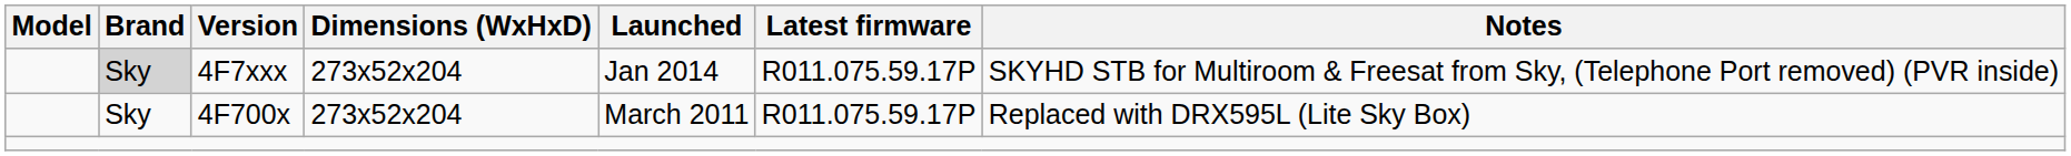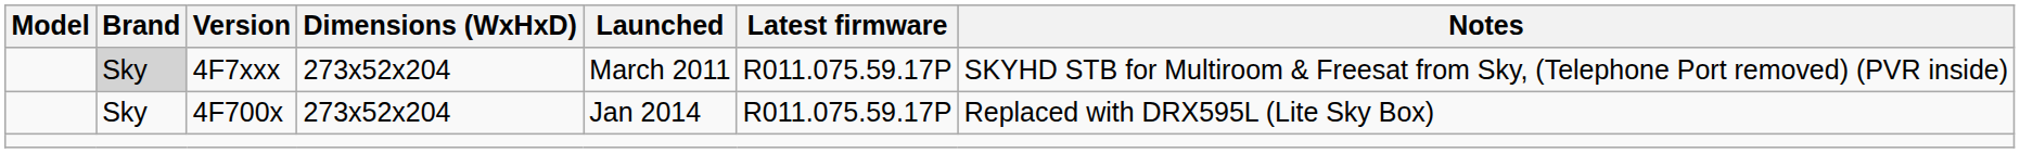 <table class="wikitable sortable">
 <tr>
 <th>Model</th>
 <th>Brand</th>
 <th>Version</th>
 <th>Dimensions (WxHxD)</th>
 <th>Launched</th>
 <th>Latest firmware</th>
 <th>Notes</th>
 </tr>
 <tr>
 <td></td>
 <td style="background: lightgrey;">Sky</td>
 <td>4F7xxx</td>
 <td>273x52x204</td>
-<td>Jan 2014</td>
+<td>March 2011</td>
 <td>R011.075.59.17P</td>
 <td>SKYHD STB for Multiroom & Freesat from Sky, (Telephone Port removed) (PVR inside)</td>
 </tr>
 <tr>
 <td></td>
 <td>Sky</td>
 <td>4F700x</td>
 <td>273x52x204</td>
-<td>March 2011</td>
+<td>Jan 2014</td>
 <td>R011.075.59.17P</td>
 <td>Replaced with DRX595L (Lite Sky Box)</td>
 </tr>
 <tr>
 <td colspan="8"><small></small></td>
 </tr>
 </table>
